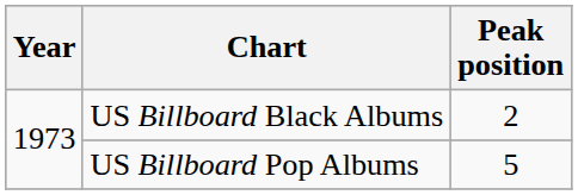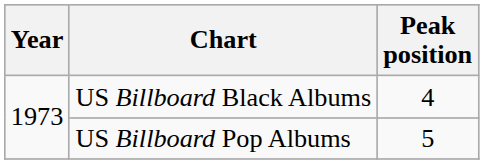 <table class="wikitable">
 <tr>
 <th>Year</th>
 <th>Chart</th>
 <th>Peak<br>position</th>
 </tr>
 <tr>
 <td rowspan="2">1973</td>
 <td>US <em>Billboard</em> Black Albums</td>
-<td style="text-align:center;">2</td>
+<td style="text-align:center;">4</td>
 </tr>
 <tr>
 <td>US <em>Billboard</em> Pop Albums</td>
 <td style="text-align:center;">5</td>
 </tr>
 </table>
